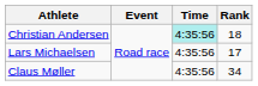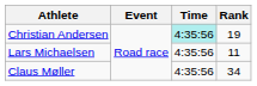 <table class="wikitable" style="font-size:90%">
 <tr>
 <th>Athlete</th>
 <th>Event</th>
 <th>Time</th>
 <th>Rank</th>
 </tr>
 <tr align=center>
 <td align=left><a href='#'>Christian Andersen</a></td>
 <td align=left rowspan=3><a href='#'>Road race</a></td>
 <td style="background: paleturquoise;">4:35:56</td>
-<td>18</td>
+<td>19</td>
 </tr>
 <tr align=center>
 <td align=left><a href='#'>Lars Michaelsen</a></td>
 <td>4:35:56</td>
-<td>17</td>
+<td>11</td>
 </tr>
 <tr align=center>
 <td align=left><a href='#'>Claus Møller</a></td>
 <td>4:35:56</td>
 <td>34</td>
 </tr>
 </table>
